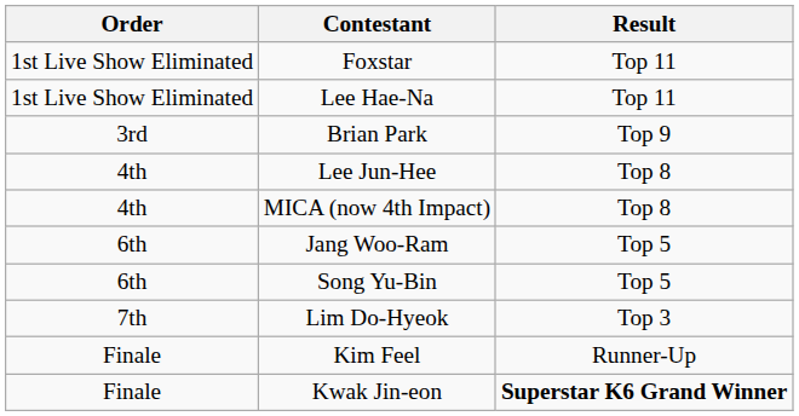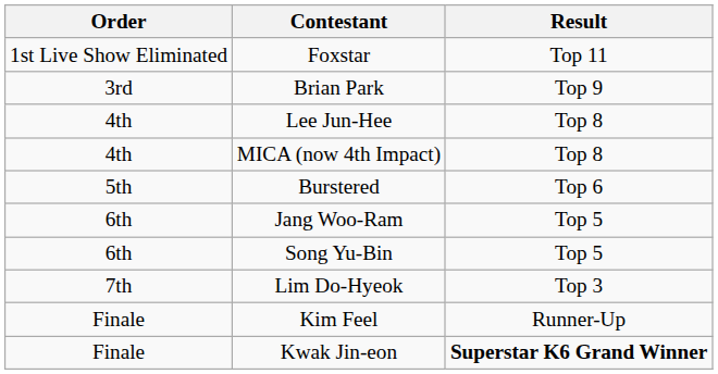 <table class="wikitable plainrowheaders" style="text-align:center;">
 <tr style="background:#f2f2f2;">
 <th scope="col">Order</th>
 <th scope="col">Contestant</th>
 <th scope="col">Result</th>
 </tr>
 <tr>
 <td>1st Live Show Eliminated</td>
 <td scope="row">Foxstar</td>
-<td>Top 11</td>
-</tr>
-<tr>
-<td>1st Live Show Eliminated</td>
-<td scope="row">Lee Hae-Na</td>
 <td>Top 11</td>
 </tr>
 <tr>
 <td>3rd</td>
 <td scope="row">Brian Park</td>
 <td>Top 9</td>
 </tr>
 <tr>
 <td>4th</td>
 <td scope="row">Lee Jun-Hee</td>
 <td>Top 8</td>
 </tr>
 <tr>
 <td>4th</td>
 <td scope="row">MICA (now 4th Impact)</td>
 <td>Top 8</td>
+</tr>
+<tr>
+<td>5th</td>
+<td scope="row">Burstered</td>
+<td>Top 6</td>
 </tr>
 <tr>
 <td>6th</td>
 <td scope="row">Jang Woo-Ram</td>
 <td>Top 5</td>
 </tr>
 <tr>
 <td>6th</td>
 <td scope="row">Song Yu-Bin</td>
 <td>Top 5</td>
 </tr>
 <tr>
 <td>7th</td>
 <td scope="row">Lim Do-Hyeok</td>
 <td>Top 3</td>
 </tr>
 <tr>
 <td>Finale</td>
 <td scope="row">Kim Feel</td>
 <td>Runner-Up</td>
 </tr>
 <tr>
 <td>Finale</td>
 <td scope="row">Kwak Jin-eon</td>
 <td><strong>Superstar K6 Grand Winner</strong></td>
 </tr>
 </table>
